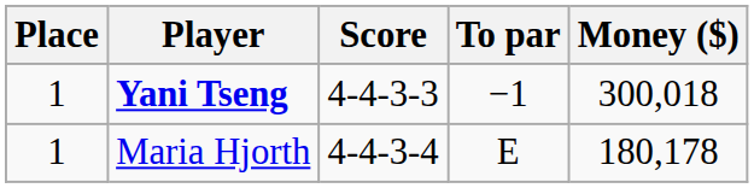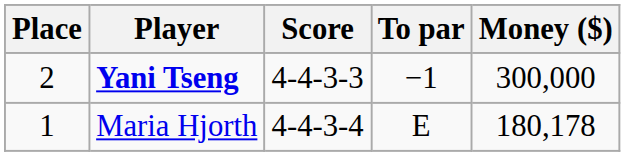 <table class="wikitable">
 <tr>
 <th>Place</th>
 <th>Player</th>
 <th>Score</th>
 <th>To par</th>
 <th>Money ($)</th>
 </tr>
 <tr>
-<td align=center>1</td>
+<td align=center>2</td>
 <td> <strong><a href='#'>Yani Tseng</a></strong></td>
 <td align=center>4-4-3-3</td>
 <td align=center>−1</td>
-<td align=center>300,018</td>
+<td align=center>300,000</td>
 </tr>
 <tr>
 <td align=center>1</td>
 <td> <a href='#'>Maria Hjorth</a></td>
 <td align=center>4-4-3-4</td>
 <td align=center>E</td>
 <td align=center>180,178</td>
 </tr>
 </table>
